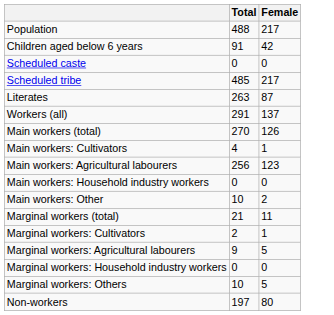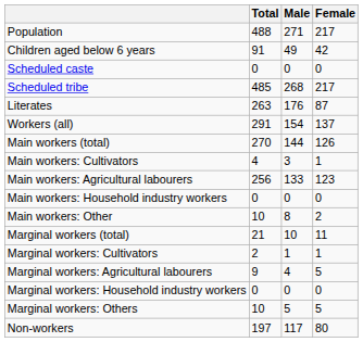 <table class="wikitable sortable">
 <tr>
 <th></th>
 <th>Total</th>
+<th>Male</th>
 <th>Female</th>
 </tr>
 <tr>
 <td>Population</td>
 <td>488</td>
+<td>271</td>
 <td>217</td>
 </tr>
 <tr>
 <td>Children aged below 6 years</td>
 <td>91</td>
+<td>49</td>
 <td>42</td>
 </tr>
 <tr>
 <td><a href='#'>Scheduled caste</a></td>
 <td>0</td>
 <td>0</td>
+<td>0</td>
 </tr>
 <tr>
 <td><a href='#'>Scheduled tribe</a></td>
 <td>485</td>
+<td>268</td>
 <td>217</td>
 </tr>
 <tr>
 <td>Literates</td>
 <td>263</td>
+<td>176</td>
 <td>87</td>
 </tr>
 <tr>
 <td>Workers (all)</td>
 <td>291</td>
+<td>154</td>
 <td>137</td>
 </tr>
 <tr>
 <td>Main workers (total)</td>
 <td>270</td>
+<td>144</td>
 <td>126</td>
 </tr>
 <tr>
 <td>Main workers: Cultivators</td>
 <td>4</td>
+<td>3</td>
 <td>1</td>
 </tr>
 <tr>
 <td>Main workers: Agricultural labourers</td>
 <td>256</td>
+<td>133</td>
 <td>123</td>
 </tr>
 <tr>
 <td>Main workers: Household industry workers</td>
 <td>0</td>
 <td>0</td>
+<td>0</td>
 </tr>
 <tr>
 <td>Main workers: Other</td>
 <td>10</td>
+<td>8</td>
 <td>2</td>
 </tr>
 <tr>
 <td>Marginal workers (total)</td>
 <td>21</td>
+<td>10</td>
 <td>11</td>
 </tr>
 <tr>
 <td>Marginal workers: Cultivators</td>
 <td>2</td>
 <td>1</td>
+<td>1</td>
 </tr>
 <tr>
 <td>Marginal workers: Agricultural labourers</td>
 <td>9</td>
+<td>4</td>
 <td>5</td>
 </tr>
 <tr>
 <td>Marginal workers: Household industry workers</td>
+<td>0</td>
 <td>0</td>
 <td>0</td>
 </tr>
 <tr>
 <td>Marginal workers: Others</td>
 <td>10</td>
 <td>5</td>
+<td>5</td>
 </tr>
 <tr>
 <td>Non-workers</td>
 <td>197</td>
+<td>117</td>
 <td>80</td>
 </tr>
 </table>
